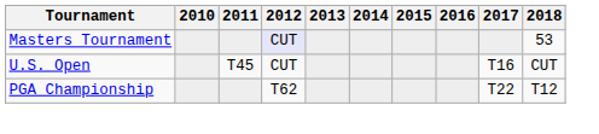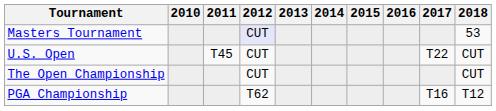 <table class="wikitable" style="font-size:95%;text-align:center;">
 <tr>
 <th>Tournament</th>
 <th>2010</th>
 <th>2011</th>
 <th>2012</th>
 <th>2013</th>
 <th>2014</th>
 <th>2015</th>
 <th>2016</th>
 <th>2017</th>
 <th>2018</th>
 </tr>
 <tr>
 <td align=left><a href='#'>Masters Tournament</a></td>
 <td style="background:#eeeeee;"></td>
 <td style="background:#eeeeee;"></td>
 <td style="background: lavender;">CUT</td>
 <td style="background:#eeeeee;"></td>
 <td style="background:#eeeeee;"></td>
 <td style="background:#eeeeee;"></td>
 <td style="background:#eeeeee;"></td>
 <td style="background:#eeeeee;"></td>
 <td>53</td>
 </tr>
 <tr>
 <td align=left><a href='#'>U.S. Open</a></td>
 <td style="background:#eeeeee;"></td>
 <td>T45</td>
 <td>CUT</td>
 <td style="background:#eeeeee;"></td>
 <td style="background:#eeeeee;"></td>
 <td style="background:#eeeeee;"></td>
 <td style="background:#eeeeee;"></td>
-<td>T16</td>
+<td>T22</td>
+<td>CUT</td>
+</tr>
+<tr>
+<td align=left><a href='#'>The Open Championship</a></td>
+<td style="background:#eeeeee;"></td>
+<td style="background:#eeeeee;"></td>
+<td>CUT</td>
+<td style="background:#eeeeee;"></td>
+<td style="background:#eeeeee;"></td>
+<td style="background:#eeeeee;"></td>
+<td style="background:#eeeeee;"></td>
+<td style="background:#eeeeee;"></td>
 <td>CUT</td>
 </tr>
 <tr>
 <td align=left><a href='#'>PGA Championship</a></td>
 <td style="background:#eeeeee;"></td>
 <td style="background:#eeeeee;"></td>
 <td>T62</td>
 <td style="background:#eeeeee;"></td>
 <td style="background:#eeeeee;"></td>
 <td style="background:#eeeeee;"></td>
 <td style="background:#eeeeee;"></td>
-<td>T22</td>
+<td>T16</td>
 <td>T12</td>
 </tr>
 </table>
